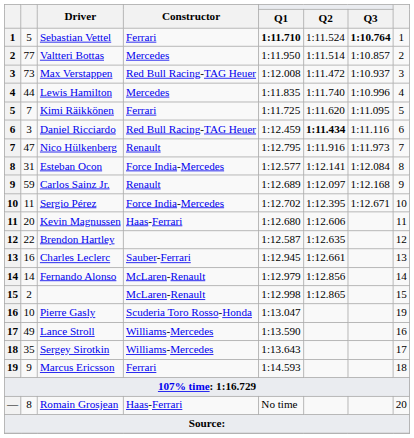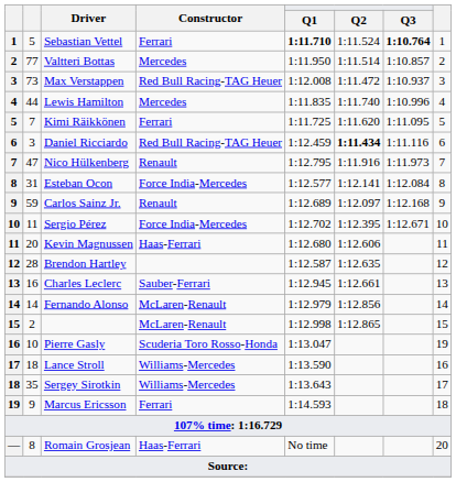 <table class="wikitable sortable" style="font-size:85%">
 <tr>
 <th rowspan=2></th>
 <th rowspan=2></th>
 <th rowspan=2>Driver</th>
 <th rowspan=2>Constructor</th>
 <th style="background:#eaecf0; text-align:center;" colspan="3"></th>
 <th rowspan=2></th>
 </tr>
 <tr>
 <th>Q1</th>
 <th>Q2</th>
 <th>Q3</th>
 </tr>
 <tr>
 <th>1</th>
 <td align="center">5</td>
 <td data-sort-value="VET"> <a href='#'>Sebastian Vettel</a></td>
 <td><a href='#'>Ferrari</a></td>
 <td><strong>1:11.710</strong></td>
 <td>1:11.524</td>
 <td><strong>1:10.764</strong></td>
 <td align="center">1</td>
 </tr>
 <tr>
 <th>2</th>
 <td align="center">77</td>
 <td data-sort-value="BOT"> <a href='#'>Valtteri Bottas</a></td>
 <td><a href='#'>Mercedes</a></td>
 <td>1:11.950</td>
 <td>1:11.514</td>
 <td>1:10.857</td>
 <td align="center">2</td>
 </tr>
 <tr>
 <th>3</th>
 <td align="center">73</td>
 <td data-sort-value="VER"> <a href='#'>Max Verstappen</a></td>
 <td><a href='#'>Red Bull Racing</a>-<a href='#'>TAG Heuer</a></td>
 <td>1:12.008</td>
 <td>1:11.472</td>
 <td>1:10.937</td>
 <td align="center">3</td>
 </tr>
 <tr>
 <th>4</th>
 <td align="center">44</td>
 <td data-sort-value="HAM"> <a href='#'>Lewis Hamilton</a></td>
 <td><a href='#'>Mercedes</a></td>
 <td>1:11.835</td>
 <td>1:11.740</td>
 <td>1:10.996</td>
 <td align="center">4</td>
 </tr>
 <tr>
 <th>5</th>
 <td align="center">7</td>
 <td data-sort-value="RAI"> <a href='#'>Kimi Räikkönen</a></td>
 <td><a href='#'>Ferrari</a></td>
 <td>1:11.725</td>
 <td>1:11.620</td>
 <td>1:11.095</td>
 <td align="center">5</td>
 </tr>
 <tr>
 <th>6</th>
 <td align="center">3</td>
 <td data-sort-value="RIC"> <a href='#'>Daniel Ricciardo</a></td>
 <td><a href='#'>Red Bull Racing</a>-<a href='#'>TAG Heuer</a></td>
 <td>1:12.459</td>
 <td><strong>1:11.434</strong></td>
 <td>1:11.116</td>
 <td align="center">6</td>
 </tr>
 <tr>
 <th>7</th>
 <td align="center">47</td>
 <td data-sort-value="HUL"> <a href='#'>Nico Hülkenberg</a></td>
 <td><a href='#'>Renault</a></td>
 <td>1:12.795</td>
 <td>1:11.916</td>
 <td>1:11.973</td>
 <td align="center">7</td>
 </tr>
 <tr>
 <th>8</th>
 <td align="center">31</td>
 <td data-sort-value="OCO"> <a href='#'>Esteban Ocon</a></td>
 <td><a href='#'>Force India</a>-<a href='#'>Mercedes</a></td>
 <td>1:12.577</td>
 <td>1:12.141</td>
 <td>1:12.084</td>
 <td align="center">8</td>
 </tr>
 <tr>
 <th>9</th>
 <td align="center">59</td>
 <td data-sort-value="SAI"> <a href='#'>Carlos Sainz Jr.</a></td>
 <td><a href='#'>Renault</a></td>
 <td>1:12.689</td>
 <td>1:12.097</td>
 <td>1:12.168</td>
 <td align="center">9</td>
 </tr>
 <tr>
 <th>10</th>
 <td align="center">11</td>
 <td data-sort-value="PER"> <a href='#'>Sergio Pérez</a></td>
 <td><a href='#'>Force India</a>-<a href='#'>Mercedes</a></td>
 <td>1:12.702</td>
 <td>1:12.395</td>
 <td>1:12.671</td>
 <td align="center">10</td>
 </tr>
 <tr>
 <th>11</th>
 <td align="center">20</td>
 <td data-sort-value="MAG"> <a href='#'>Kevin Magnussen</a></td>
 <td><a href='#'>Haas</a>-<a href='#'>Ferrari</a></td>
 <td>1:12.680</td>
 <td>1:12.606</td>
 <td></td>
 <td align="center">11</td>
 </tr>
 <tr>
 <th>12</th>
-<td align="center">22</td>
+<td align="center">28</td>
 <td data-sort-value="HAR"> <a href='#'>Brendon Hartley</a></td>
 <td></td>
 <td>1:12.587</td>
 <td>1:12.635</td>
 <td></td>
 <td align="center">12</td>
 </tr>
 <tr>
 <th>13</th>
 <td align="center">16</td>
 <td data-sort-value="LEC"> <a href='#'>Charles Leclerc</a></td>
 <td><a href='#'>Sauber</a>-<a href='#'>Ferrari</a></td>
 <td>1:12.945</td>
 <td>1:12.661</td>
 <td></td>
 <td align="center">13</td>
 </tr>
 <tr>
 <th>14</th>
 <td align="center">14</td>
 <td data-sort-value="ALO"> <a href='#'>Fernando Alonso</a></td>
 <td><a href='#'>McLaren</a>-<a href='#'>Renault</a></td>
 <td>1:12.979</td>
 <td>1:12.856</td>
 <td></td>
 <td align="center">14</td>
 </tr>
 <tr>
 <th>15</th>
 <td align="center">2</td>
 <td data-sort-value="VAN"></td>
 <td><a href='#'>McLaren</a>-<a href='#'>Renault</a></td>
 <td>1:12.998</td>
 <td>1:12.865</td>
 <td></td>
 <td align="center">15</td>
 </tr>
 <tr>
 <th>16</th>
 <td align="center">10</td>
 <td data-sort-value="GAS"> <a href='#'>Pierre Gasly</a></td>
 <td><a href='#'>Scuderia Toro Rosso</a>-<a href='#'>Honda</a></td>
 <td>1:13.047</td>
 <td></td>
 <td></td>
 <td align="center">19</td>
 </tr>
 <tr>
 <th>17</th>
-<td align="center">49</td>
+<td align="center">18</td>
 <td data-sort-value="STR"> <a href='#'>Lance Stroll</a></td>
 <td><a href='#'>Williams</a>-<a href='#'>Mercedes</a></td>
 <td>1:13.590</td>
 <td></td>
 <td></td>
 <td align="center">16</td>
 </tr>
 <tr>
 <th>18</th>
 <td align="center">35</td>
 <td data-sort-value="SIR"> <a href='#'>Sergey Sirotkin</a></td>
 <td><a href='#'>Williams</a>-<a href='#'>Mercedes</a></td>
 <td>1:13.643</td>
 <td></td>
 <td></td>
 <td align="center">17</td>
 </tr>
 <tr>
 <th>19</th>
 <td align="center">9</td>
 <td data-sort-value="ERI"> <a href='#'>Marcus Ericsson</a></td>
 <td><a href='#'>Ferrari</a></td>
 <td>1:14.593</td>
 <td></td>
 <td></td>
 <td align="center">18</td>
 </tr>
 <tr>
 <td style="background:#eaecf0; text-align:center;" colspan="8"><strong><a href='#'>107% time</a>: 1:16.729</strong></td>
 </tr>
 <tr>
 <th>—</th>
 <td align="center">8</td>
 <td data-sort-value="GRO"> <a href='#'>Romain Grosjean</a></td>
 <td><a href='#'>Haas</a>-<a href='#'>Ferrari</a></td>
 <td>No time</td>
 <td></td>
 <td></td>
 <td align="center">20</td>
 </tr>
 <tr>
 <td style="background:#eaecf0; text-align:center;" colspan="8"><strong>Source:</strong></td>
 </tr>
 <tr>
 </tr>
 </table>
